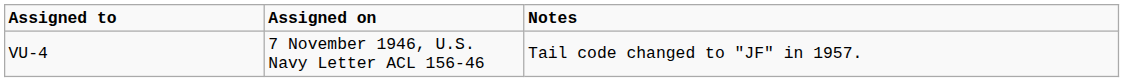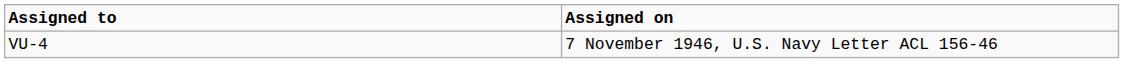 <table class="wikitable" style="width: 70%;">
 <tr>
 <td style="width: 200px;"><strong>Assigned to</strong></td>
 <td style="width: 200px;"><strong>Assigned on</strong></td>
-<td><strong>Notes</strong></td>
 </tr>
 <tr>
 <td>VU-4</td>
 <td>7 November 1946, U.S. Navy Letter ACL 156-46</td>
-<td>Tail code changed to "JF" in 1957.</td>
 </tr>
 </table>
